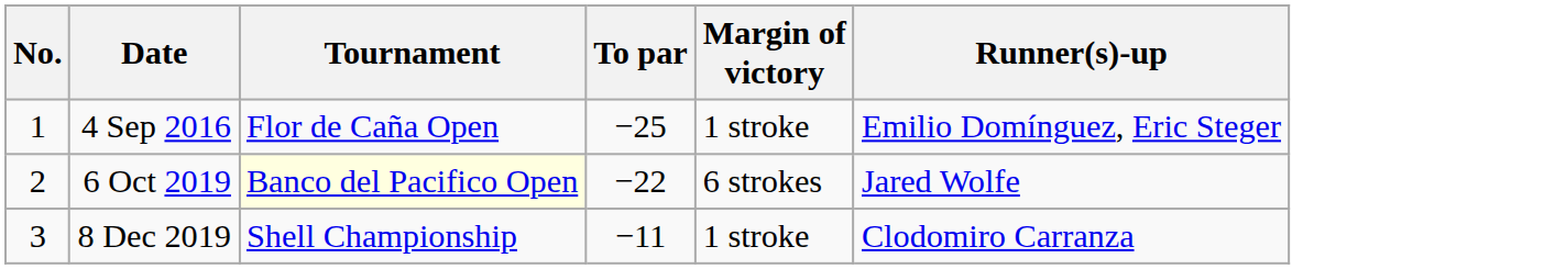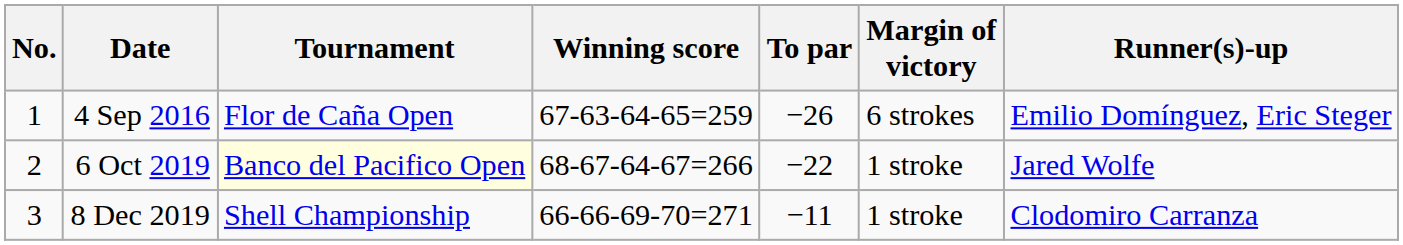 <table class="wikitable" style="font-size:95%;">
 <tr>
 <th>No.</th>
 <th>Date</th>
 <th>Tournament</th>
+<th>Winning score</th>
 <th>To par</th>
 <th>Margin of<br>victory</th>
 <th>Runner(s)-up</th>
 </tr>
 <tr>
 <td align=center>1</td>
 <td align=right>4 Sep <a href='#'>2016</a></td>
 <td><a href='#'>Flor de Caña Open</a></td>
-<td align=center>−25</td>
-<td>1 stroke</td>
+<td>67-63-64-65=259</td>
+<td align=center>−26</td>
+<td>6 strokes</td>
 <td> <a href='#'>Emilio Domínguez</a>,  <a href='#'>Eric Steger</a></td>
 </tr>
 <tr>
 <td align=center>2</td>
 <td align=right>6 Oct <a href='#'>2019</a></td>
 <td style="background: lightyellow;"><a href='#'>Banco del Pacifico Open</a></td>
+<td>68-67-64-67=266</td>
 <td align=center>−22</td>
-<td>6 strokes</td>
+<td>1 stroke</td>
 <td> <a href='#'>Jared Wolfe</a></td>
 </tr>
 <tr>
 <td align=center>3</td>
 <td align=right>8 Dec 2019</td>
 <td><a href='#'>Shell Championship</a></td>
+<td>66-66-69-70=271</td>
 <td align=center>−11</td>
 <td>1 stroke</td>
 <td> <a href='#'>Clodomiro Carranza</a></td>
 </tr>
 </table>
